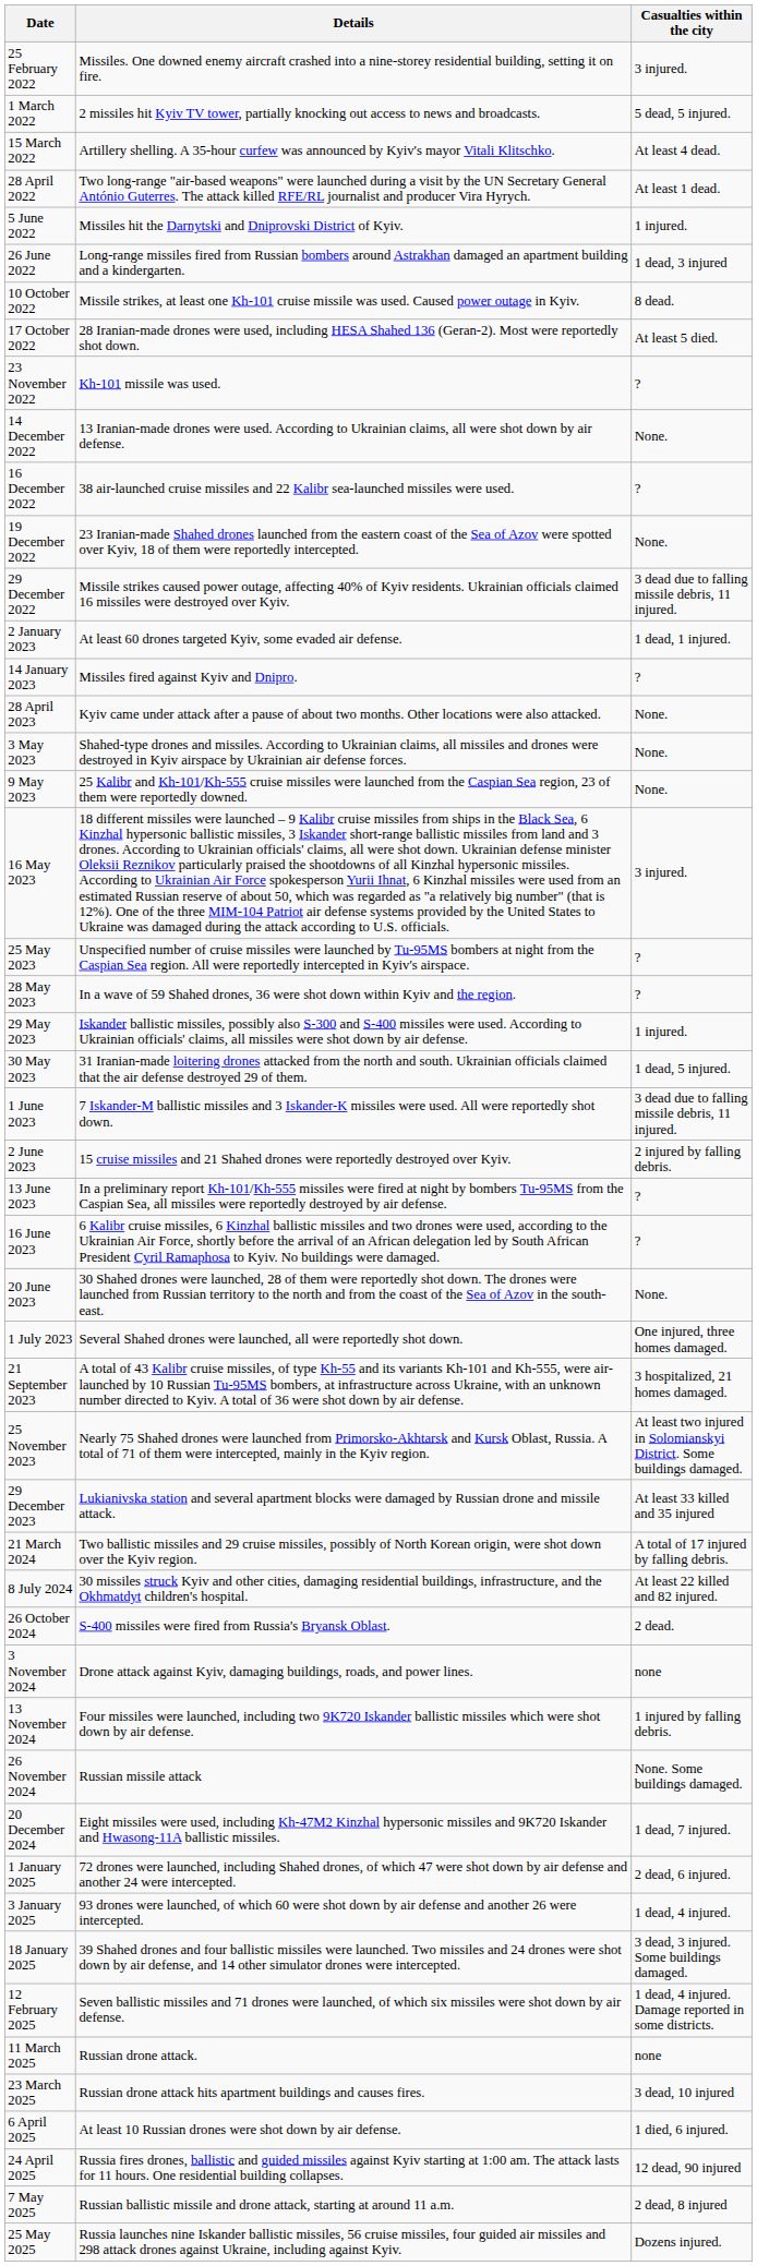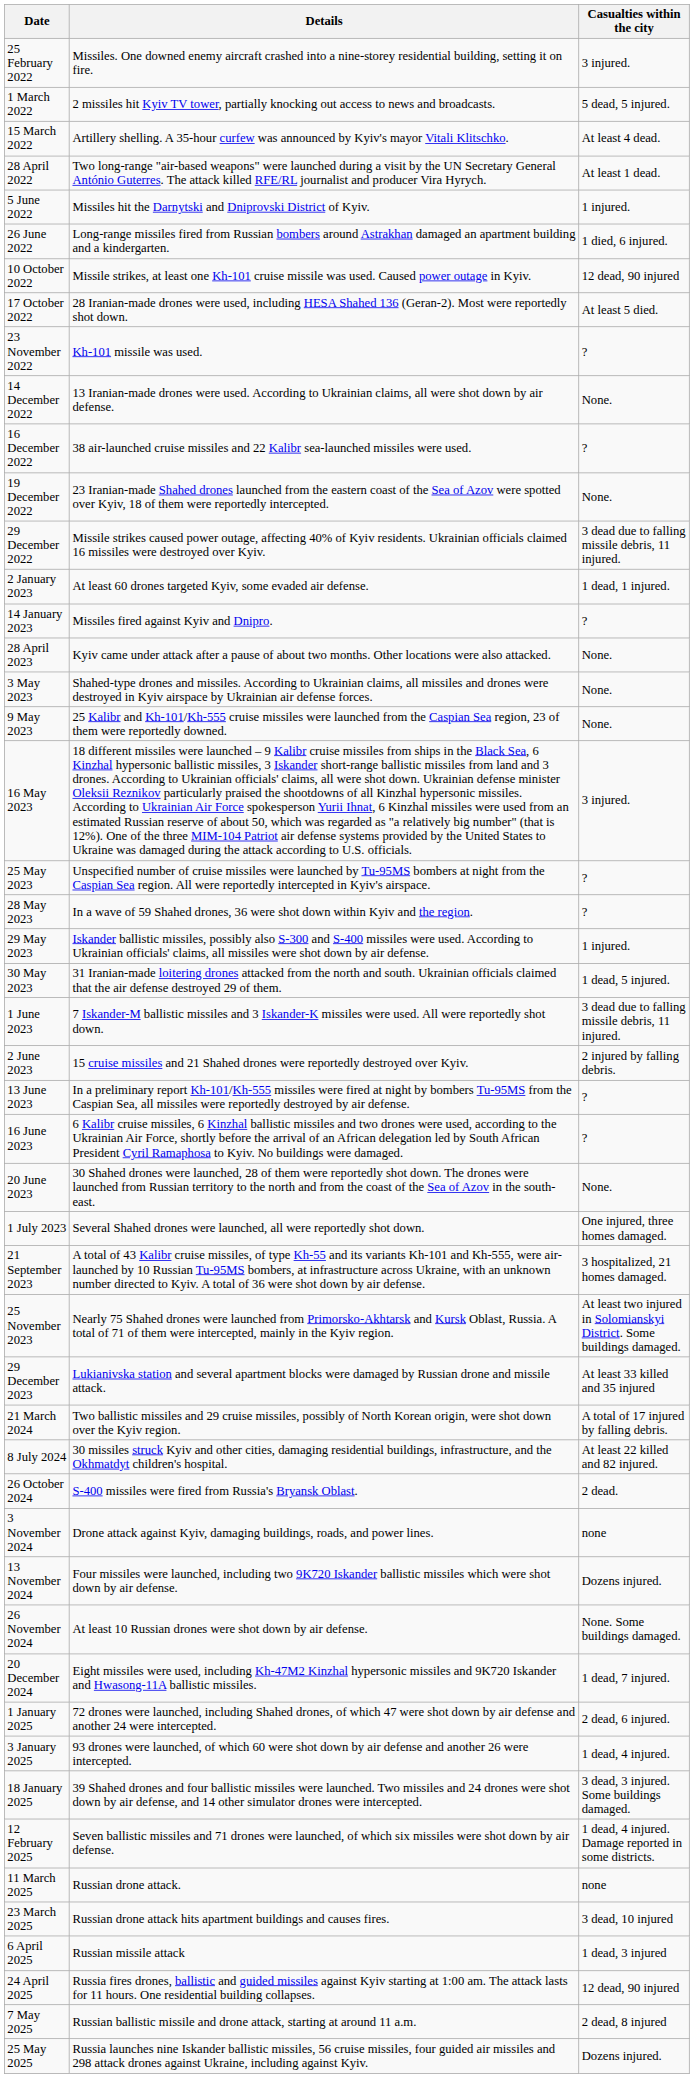 <table class="wikitable">
 <tr>
 <th>Date</th>
 <th>Details</th>
 <th>Casualties within the city</th>
 </tr>
 <tr>
 <td>25 February 2022</td>
 <td>Missiles. One downed enemy aircraft crashed into a nine-storey residential building, setting it on fire.</td>
 <td>3 injured.</td>
 </tr>
 <tr>
 <td>1 March 2022</td>
 <td>2 missiles hit <a href='#'>Kyiv TV tower</a>, partially knocking out access to news and broadcasts.</td>
 <td>5 dead, 5 injured.</td>
 </tr>
 <tr>
 <td>15 March 2022</td>
 <td>Artillery shelling. A 35-hour <a href='#'>curfew</a> was announced by Kyiv's mayor <a href='#'>Vitali Klitschko</a>.</td>
 <td>At least 4 dead.</td>
 </tr>
 <tr>
 <td>28 April 2022</td>
 <td>Two long-range "air-based weapons" were launched during a visit by the UN Secretary General <a href='#'>António Guterres</a>. The attack killed <a href='#'>RFE/RL</a> journalist and producer Vira Hyrych.</td>
 <td>At least 1 dead.</td>
 </tr>
 <tr>
 <td>5 June 2022</td>
 <td>Missiles hit the <a href='#'>Darnytski</a> and <a href='#'>Dniprovski District</a> of Kyiv.</td>
 <td>1 injured.</td>
 </tr>
 <tr>
 <td>26 June 2022</td>
 <td>Long-range missiles fired from Russian <a href='#'>bombers</a> around <a href='#'>Astrakhan</a> damaged an apartment building and a kindergarten.</td>
-<td>1 dead, 3 injured</td>
+<td>1 died, 6 injured.</td>
 </tr>
 <tr>
 <td>10 October 2022</td>
 <td>Missile strikes, at least one <a href='#'>Kh-101</a> cruise missile was used. Caused <a href='#'>power outage</a> in Kyiv.</td>
-<td>8 dead.</td>
+<td>12 dead, 90 injured</td>
 </tr>
 <tr>
 <td>17 October 2022</td>
 <td>28 Iranian-made drones were used, including <a href='#'>HESA Shahed 136</a> (Geran-2). Most were reportedly shot down.</td>
 <td>At least 5 died.</td>
 </tr>
 <tr>
 <td>23 November 2022</td>
 <td><a href='#'>Kh-101</a> missile was used.</td>
 <td>?</td>
 </tr>
 <tr>
 <td>14 December 2022</td>
 <td>13 Iranian-made drones were used. According to Ukrainian claims, all were shot down by air defense.</td>
 <td>None.</td>
 </tr>
 <tr>
 <td>16 December 2022</td>
 <td>38 air-launched cruise missiles and 22 <a href='#'>Kalibr</a> sea-launched missiles were used.</td>
 <td>?</td>
 </tr>
 <tr>
 <td>19 December 2022</td>
 <td>23 Iranian-made <a href='#'>Shahed drones</a> launched from the eastern coast of the <a href='#'>Sea of Azov</a> were spotted over Kyiv, 18 of them were reportedly intercepted.</td>
 <td>None.</td>
 </tr>
 <tr>
 <td>29 December 2022</td>
 <td>Missile strikes caused power outage, affecting 40% of Kyiv residents. Ukrainian officials claimed 16 missiles were destroyed over Kyiv.</td>
 <td>3 dead due to falling missile debris, 11 injured.</td>
 </tr>
 <tr>
 <td>2 January 2023</td>
 <td>At least 60 drones targeted Kyiv, some evaded air defense.</td>
 <td>1 dead, 1 injured.</td>
 </tr>
 <tr>
 <td>14 January 2023</td>
 <td>Missiles fired against Kyiv and <a href='#'>Dnipro</a>.</td>
 <td>?</td>
 </tr>
 <tr>
 <td>28 April 2023</td>
 <td>Kyiv came under attack after a pause of about two months. Other locations were also attacked.</td>
 <td>None.</td>
 </tr>
 <tr>
 <td>3 May 2023</td>
 <td>Shahed-type drones and missiles. According to Ukrainian claims, all missiles and drones were destroyed in Kyiv airspace by Ukrainian air defense forces.</td>
 <td>None.</td>
 </tr>
 <tr>
 <td>9 May 2023</td>
 <td>25 <a href='#'>Kalibr</a> and <a href='#'>Kh-101</a>/<a href='#'>Kh-555</a> cruise missiles were launched from the <a href='#'>Caspian Sea</a> region, 23 of them were reportedly downed.</td>
 <td>None.</td>
 </tr>
 <tr>
 <td>16 May 2023</td>
 <td>18 different missiles were launched – 9 <a href='#'>Kalibr</a> cruise missiles from ships in the <a href='#'>Black Sea</a>, 6 <a href='#'>Kinzhal</a> hypersonic ballistic missiles, 3 <a href='#'>Iskander</a> short-range ballistic missiles from land and 3 drones. According to Ukrainian officials' claims, all were shot down. Ukrainian defense minister <a href='#'>Oleksii Reznikov</a> particularly praised the shootdowns of all Kinzhal hypersonic missiles. According to <a href='#'>Ukrainian Air Force</a> spokesperson <a href='#'>Yurii Ihnat</a>, 6 Kinzhal missiles were used from an estimated Russian reserve of about 50, which was regarded as "a relatively big number" (that is 12%). One of the three <a href='#'>MIM-104 Patriot</a> air defense systems provided by the United States to Ukraine was damaged during the attack according to U.S. officials.</td>
 <td>3 injured.</td>
 </tr>
 <tr>
 <td>25 May 2023</td>
 <td>Unspecified number of cruise missiles were launched by <a href='#'>Tu-95MS</a> bombers at night from the <a href='#'>Caspian Sea</a> region. All were reportedly intercepted in Kyiv's airspace.</td>
 <td>?</td>
 </tr>
 <tr>
 <td>28 May 2023</td>
 <td>In a wave of 59 Shahed drones, 36 were shot down within Kyiv and <a href='#'>the region</a>.</td>
 <td>?</td>
 </tr>
 <tr>
 <td>29 May 2023</td>
 <td><a href='#'>Iskander</a> ballistic missiles, possibly also <a href='#'>S-300</a> and <a href='#'>S-400</a> missiles were used. According to Ukrainian officials' claims, all missiles were shot down by air defense.</td>
 <td>1 injured.</td>
 </tr>
 <tr>
 <td>30 May 2023</td>
 <td>31 Iranian-made <a href='#'>loitering drones</a> attacked from the north and south. Ukrainian officials claimed that the air defense destroyed 29 of them.</td>
 <td>1 dead, 5 injured.</td>
 </tr>
 <tr>
 <td>1 June 2023</td>
 <td>7 <a href='#'>Iskander-M</a> ballistic missiles and 3 <a href='#'>Iskander-K</a> missiles were used. All were reportedly shot down.</td>
 <td>3 dead due to falling missile debris, 11 injured.</td>
 </tr>
 <tr>
 <td>2 June 2023</td>
 <td>15 <a href='#'>cruise missiles</a> and 21 Shahed drones were reportedly destroyed over Kyiv.</td>
 <td>2 injured by falling debris.</td>
 </tr>
 <tr>
 <td>13 June 2023</td>
 <td>In a preliminary report <a href='#'>Kh-101</a>/<a href='#'>Kh-555</a> missiles were fired at night by bombers <a href='#'>Tu-95MS</a> from the Caspian Sea, all missiles were reportedly destroyed by air defense.</td>
 <td>?</td>
 </tr>
 <tr>
 <td>16 June 2023</td>
 <td>6 <a href='#'>Kalibr</a> cruise missiles, 6 <a href='#'>Kinzhal</a> ballistic missiles and two drones were used, according to the Ukrainian Air Force, shortly before the arrival of an African delegation led by South African President <a href='#'>Cyril Ramaphosa</a> to Kyiv. No buildings were damaged.</td>
 <td>?</td>
 </tr>
 <tr>
 <td>20 June 2023</td>
 <td>30 Shahed drones were launched, 28 of them were reportedly shot down. The drones were launched from Russian territory to the north and from the coast of the <a href='#'>Sea of Azov</a> in the south-east.</td>
 <td>None.</td>
 </tr>
 <tr>
 <td>1 July 2023</td>
 <td>Several Shahed drones were launched, all were reportedly shot down.</td>
 <td>One injured, three homes damaged.</td>
 </tr>
 <tr>
 <td>21 September 2023</td>
 <td>A total of 43 <a href='#'>Kalibr</a> cruise missiles, of type <a href='#'>Kh-55</a> and its variants Kh-101 and Kh-555, were air-launched by 10 Russian <a href='#'>Tu-95MS</a> bombers, at infrastructure across Ukraine, with an unknown number directed to Kyiv. A total of 36 were shot down by air defense.</td>
 <td>3 hospitalized, 21 homes damaged.</td>
 </tr>
 <tr>
 <td>25 November 2023</td>
 <td>Nearly 75 Shahed drones were launched from <a href='#'>Primorsko-Akhtarsk</a> and <a href='#'>Kursk</a> Oblast, Russia. A total of 71 of them were intercepted, mainly in the Kyiv region.</td>
 <td>At least two injured in <a href='#'>Solomianskyi District</a>. Some buildings damaged.</td>
 </tr>
 <tr>
 <td>29 December 2023</td>
 <td><a href='#'>Lukianivska station</a> and several apartment blocks were damaged by Russian drone and missile attack.</td>
 <td>At least 33 killed and 35 injured</td>
 </tr>
 <tr>
 <td>21 March 2024</td>
 <td>Two ballistic missiles and 29 cruise missiles, possibly of North Korean origin, were shot down over the Kyiv region.</td>
 <td>A total of 17 injured by falling debris.</td>
 </tr>
 <tr>
 <td>8 July 2024</td>
 <td>30 missiles <a href='#'>struck</a> Kyiv and other cities, damaging residential buildings, infrastructure, and the <a href='#'>Okhmatdyt</a> children's hospital.</td>
 <td>At least 22 killed and 82 injured.</td>
 </tr>
 <tr>
 <td>26 October 2024</td>
 <td><a href='#'>S-400</a> missiles were fired from Russia's <a href='#'>Bryansk Oblast</a>.</td>
 <td>2 dead.</td>
 </tr>
 <tr>
 <td>3 November 2024</td>
 <td>Drone attack against Kyiv, damaging buildings, roads, and power lines.</td>
 <td>none</td>
 </tr>
 <tr>
 <td>13 November 2024</td>
 <td>Four missiles were launched, including two <a href='#'>9K720 Iskander</a> ballistic missiles which were shot down by air defense.</td>
-<td>1 injured by falling debris.</td>
+<td>Dozens injured.</td>
 </tr>
 <tr>
 <td>26 November 2024</td>
-<td>Russian missile attack</td>
+<td>At least 10 Russian drones were shot down by air defense.</td>
 <td>None. Some buildings damaged.</td>
 </tr>
 <tr>
 <td>20 December 2024</td>
 <td>Eight missiles were used, including <a href='#'>Kh-47M2 Kinzhal</a> hypersonic missiles and 9K720 Iskander and <a href='#'>Hwasong-11A</a> ballistic missiles.</td>
 <td>1 dead, 7 injured.</td>
 </tr>
 <tr>
 <td>1 January 2025</td>
 <td>72 drones were launched, including Shahed drones, of which 47 were shot down by air defense and another 24 were intercepted.</td>
 <td>2 dead, 6 injured.</td>
 </tr>
 <tr>
 <td>3 January 2025</td>
 <td>93 drones were launched, of which 60 were shot down by air defense and another 26 were intercepted.</td>
 <td>1 dead, 4 injured.</td>
 </tr>
 <tr>
 <td>18 January 2025</td>
 <td>39 Shahed drones and four ballistic missiles were launched. Two missiles and 24 drones were shot down by air defense, and 14 other simulator drones were intercepted.</td>
 <td>3 dead, 3 injured. Some buildings damaged.</td>
 </tr>
 <tr>
 <td>12 February 2025</td>
 <td>Seven ballistic missiles and 71 drones were launched, of which six missiles were shot down by air defense.</td>
 <td>1 dead, 4 injured. Damage reported in some districts.</td>
 </tr>
 <tr>
 <td>11 March 2025</td>
 <td>Russian drone attack.</td>
 <td>none</td>
 </tr>
 <tr>
 <td>23 March 2025</td>
 <td>Russian drone attack hits apartment buildings and causes fires.</td>
 <td>3 dead, 10 injured</td>
 </tr>
 <tr>
 <td>6 April 2025</td>
-<td>At least 10 Russian drones were shot down by air defense.</td>
-<td>1 died, 6 injured.</td>
+<td>Russian missile attack</td>
+<td>1 dead, 3 injured</td>
 </tr>
 <tr>
 <td>24 April 2025</td>
 <td>Russia fires drones, <a href='#'>ballistic</a> and <a href='#'>guided missiles</a> against Kyiv starting at 1:00 am. The attack lasts for 11 hours. One residential building collapses.</td>
 <td>12 dead, 90 injured</td>
 </tr>
 <tr>
 <td>7 May 2025</td>
 <td>Russian ballistic missile and drone attack, starting at around 11 a.m.</td>
 <td>2 dead, 8 injured</td>
 </tr>
 <tr>
 <td>25 May 2025</td>
 <td>Russia launches nine Iskander ballistic missiles, 56 cruise missiles, four guided air missiles and 298 attack drones against Ukraine, including against Kyiv.</td>
 <td>Dozens injured.</td>
 </tr>
 </table>
